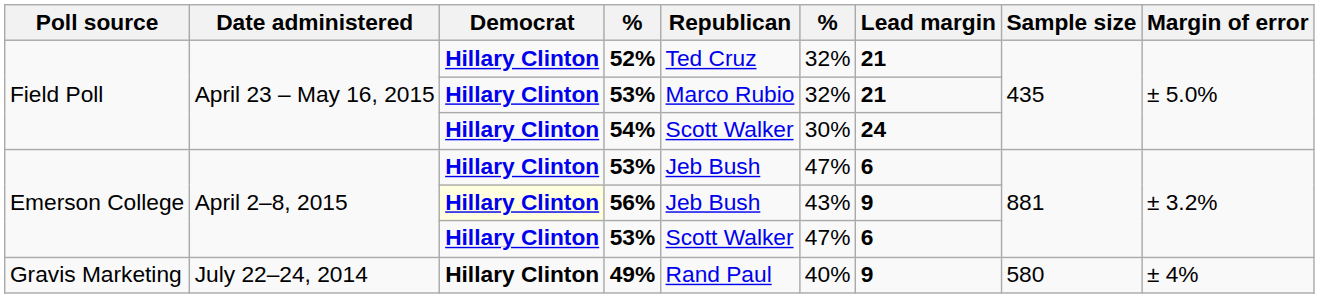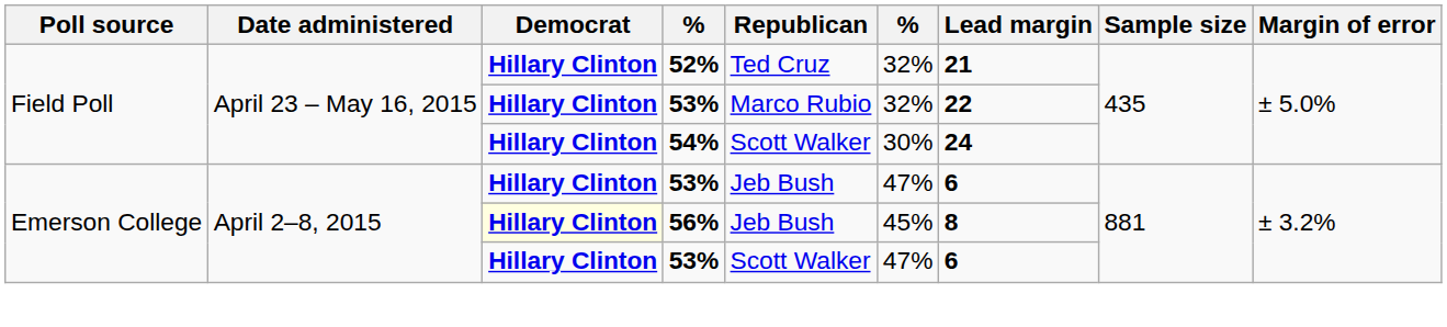 <table class="wikitable">
 <tr valign=bottom>
 <th>Poll source</th>
 <th>Date administered</th>
 <th>Democrat</th>
 <th>%</th>
 <th>Republican</th>
 <th>%</th>
 <th>Lead margin</th>
 <th>Sample size</th>
 <th>Margin of error</th>
 </tr>
 <tr>
 <td rowspan=3>Field Poll</td>
 <td rowspan=3>April 23 – May 16, 2015</td>
 <td><strong><a href='#'>Hillary Clinton</a></strong></td>
 <td><strong>52%</strong></td>
 <td><a href='#'>Ted Cruz</a></td>
 <td>32%</td>
 <td><strong>21</strong></td>
 <td rowspan=3>435</td>
 <td rowspan=3>± 5.0%</td>
 </tr>
 <tr>
 <td><strong><a href='#'>Hillary Clinton</a></strong></td>
 <td><strong>53%</strong></td>
 <td><a href='#'>Marco Rubio</a></td>
 <td>32%</td>
-<td><strong>21</strong></td>
+<td><strong>22</strong></td>
 </tr>
 <tr>
 <td><strong><a href='#'>Hillary Clinton</a></strong></td>
 <td><strong>54%</strong></td>
 <td><a href='#'>Scott Walker</a></td>
 <td>30%</td>
 <td><strong>24</strong></td>
 </tr>
 <tr>
 <td rowspan=3>Emerson College</td>
 <td rowspan=3>April 2–8, 2015</td>
 <td><strong><a href='#'>Hillary Clinton</a></strong></td>
 <td><strong>53%</strong></td>
 <td><a href='#'>Jeb Bush</a></td>
 <td>47%</td>
 <td><strong>6</strong></td>
 <td rowspan=3>881</td>
 <td rowspan=3>± 3.2%</td>
 </tr>
 <tr>
 <td style="background: lightyellow;"><strong><a href='#'>Hillary Clinton</a></strong></td>
 <td><strong>56%</strong></td>
 <td><a href='#'>Jeb Bush</a></td>
-<td>43%</td>
-<td><strong>9</strong></td>
+<td>45%</td>
+<td><strong>8</strong></td>
 </tr>
 <tr>
 <td><strong><a href='#'>Hillary Clinton</a></strong></td>
 <td><strong>53%</strong></td>
 <td><a href='#'>Scott Walker</a></td>
 <td>47%</td>
 <td><strong>6</strong></td>
 </tr>
-<tr>
-<td>Gravis Marketing</td>
-<td>July 22–24, 2014</td>
-<td><strong>Hillary Clinton</strong></td>
-<td><strong>49%</strong></td>
-<td><a href='#'>Rand Paul</a></td>
-<td>40%</td>
-<td><strong>9</strong></td>
-<td>580</td>
-<td>± 4%</td>
-</tr>
 </table>
